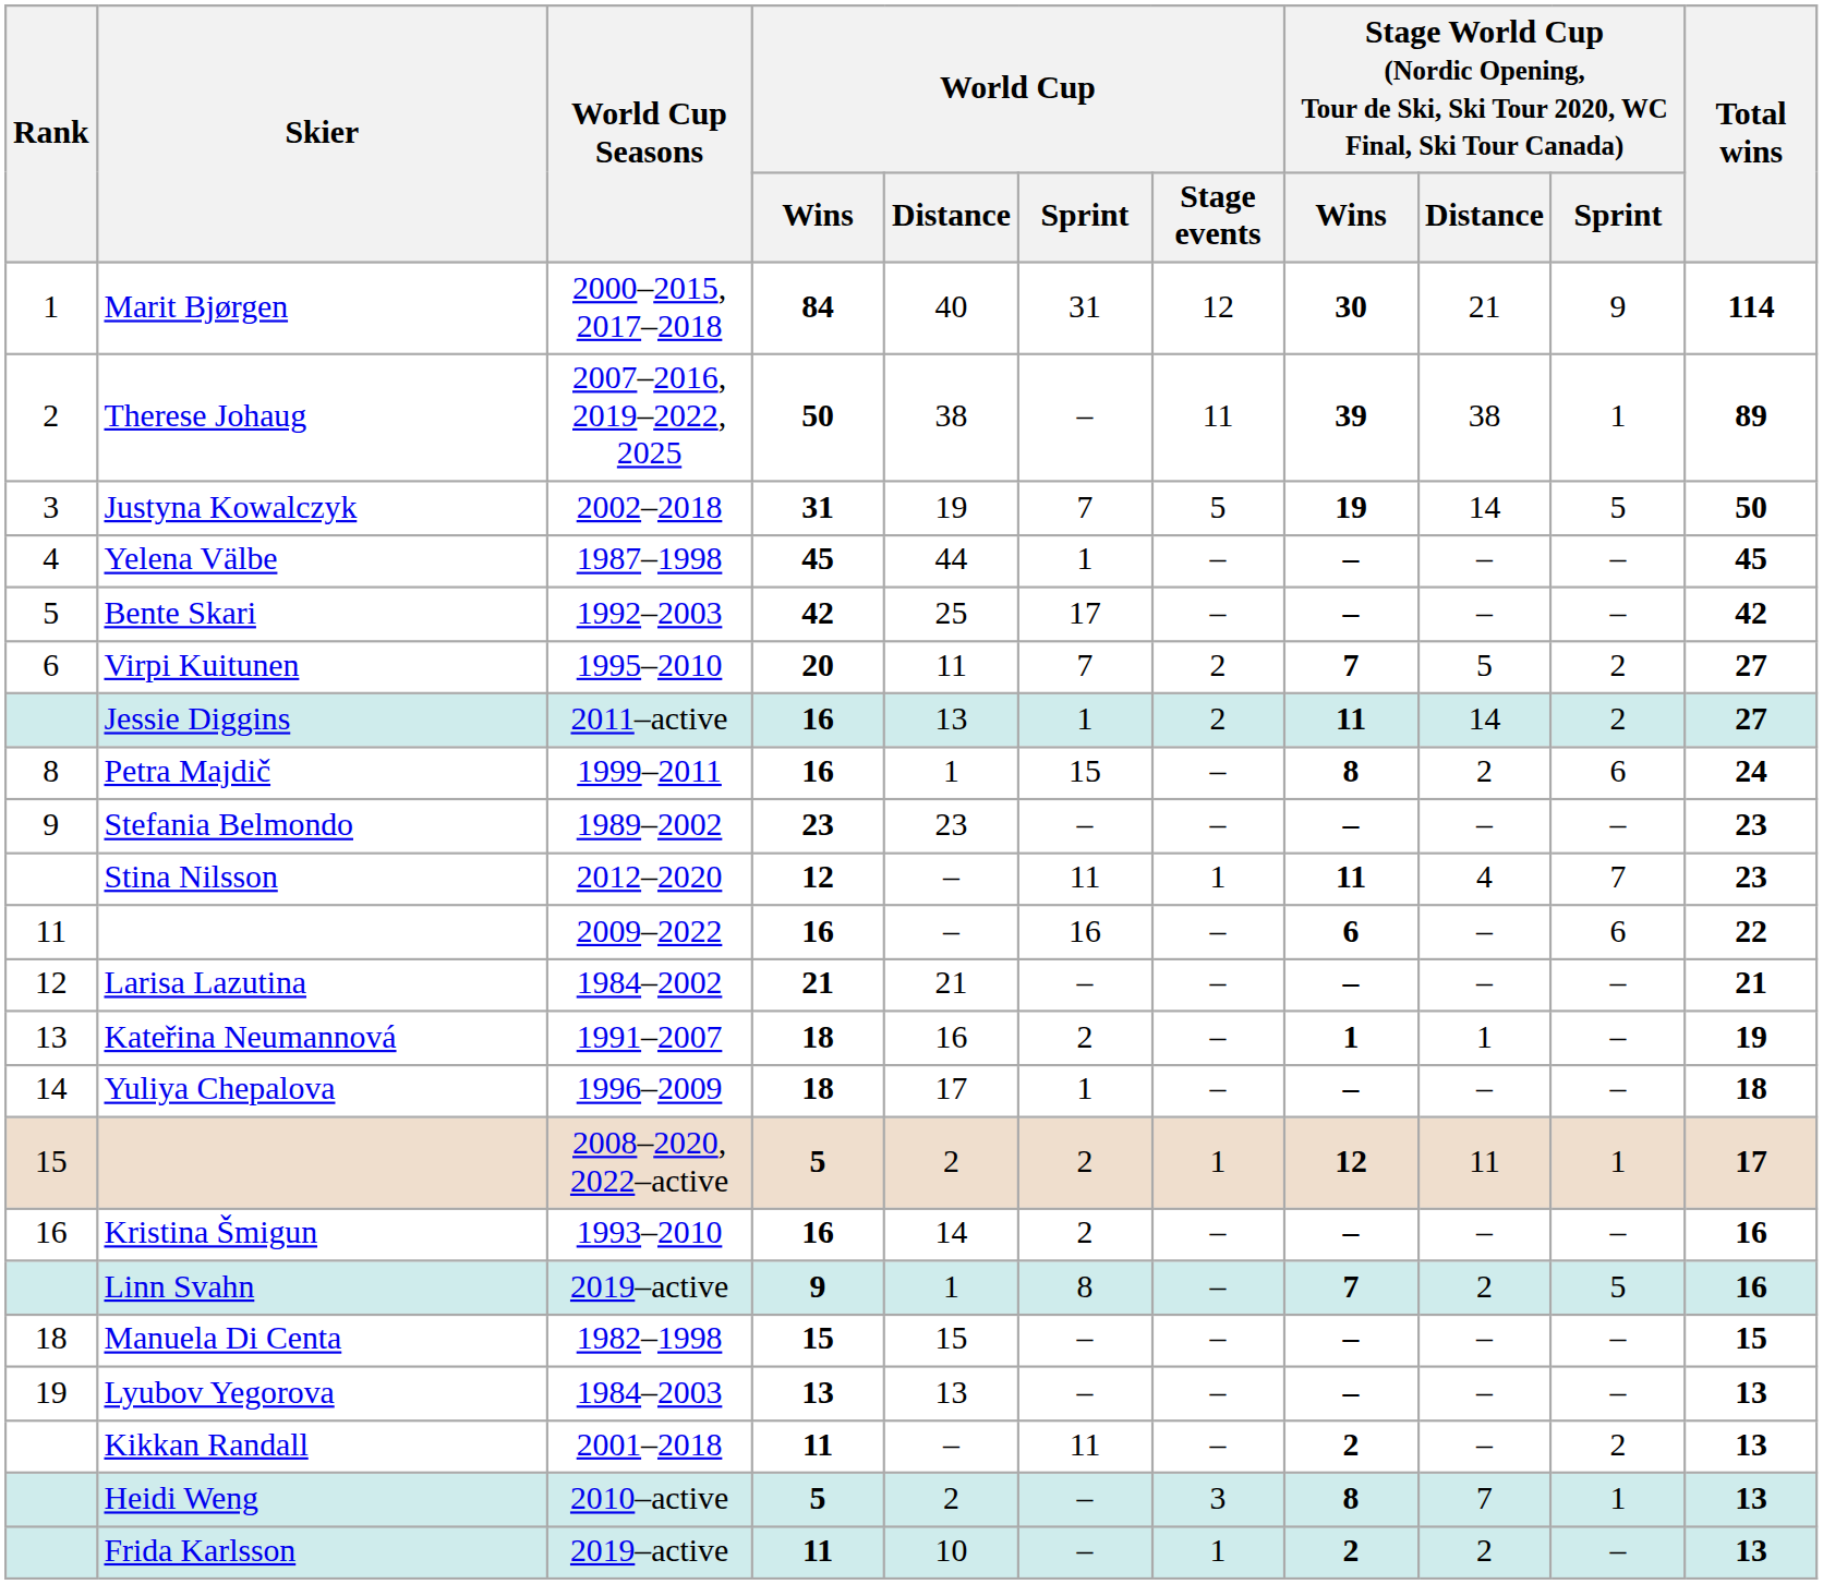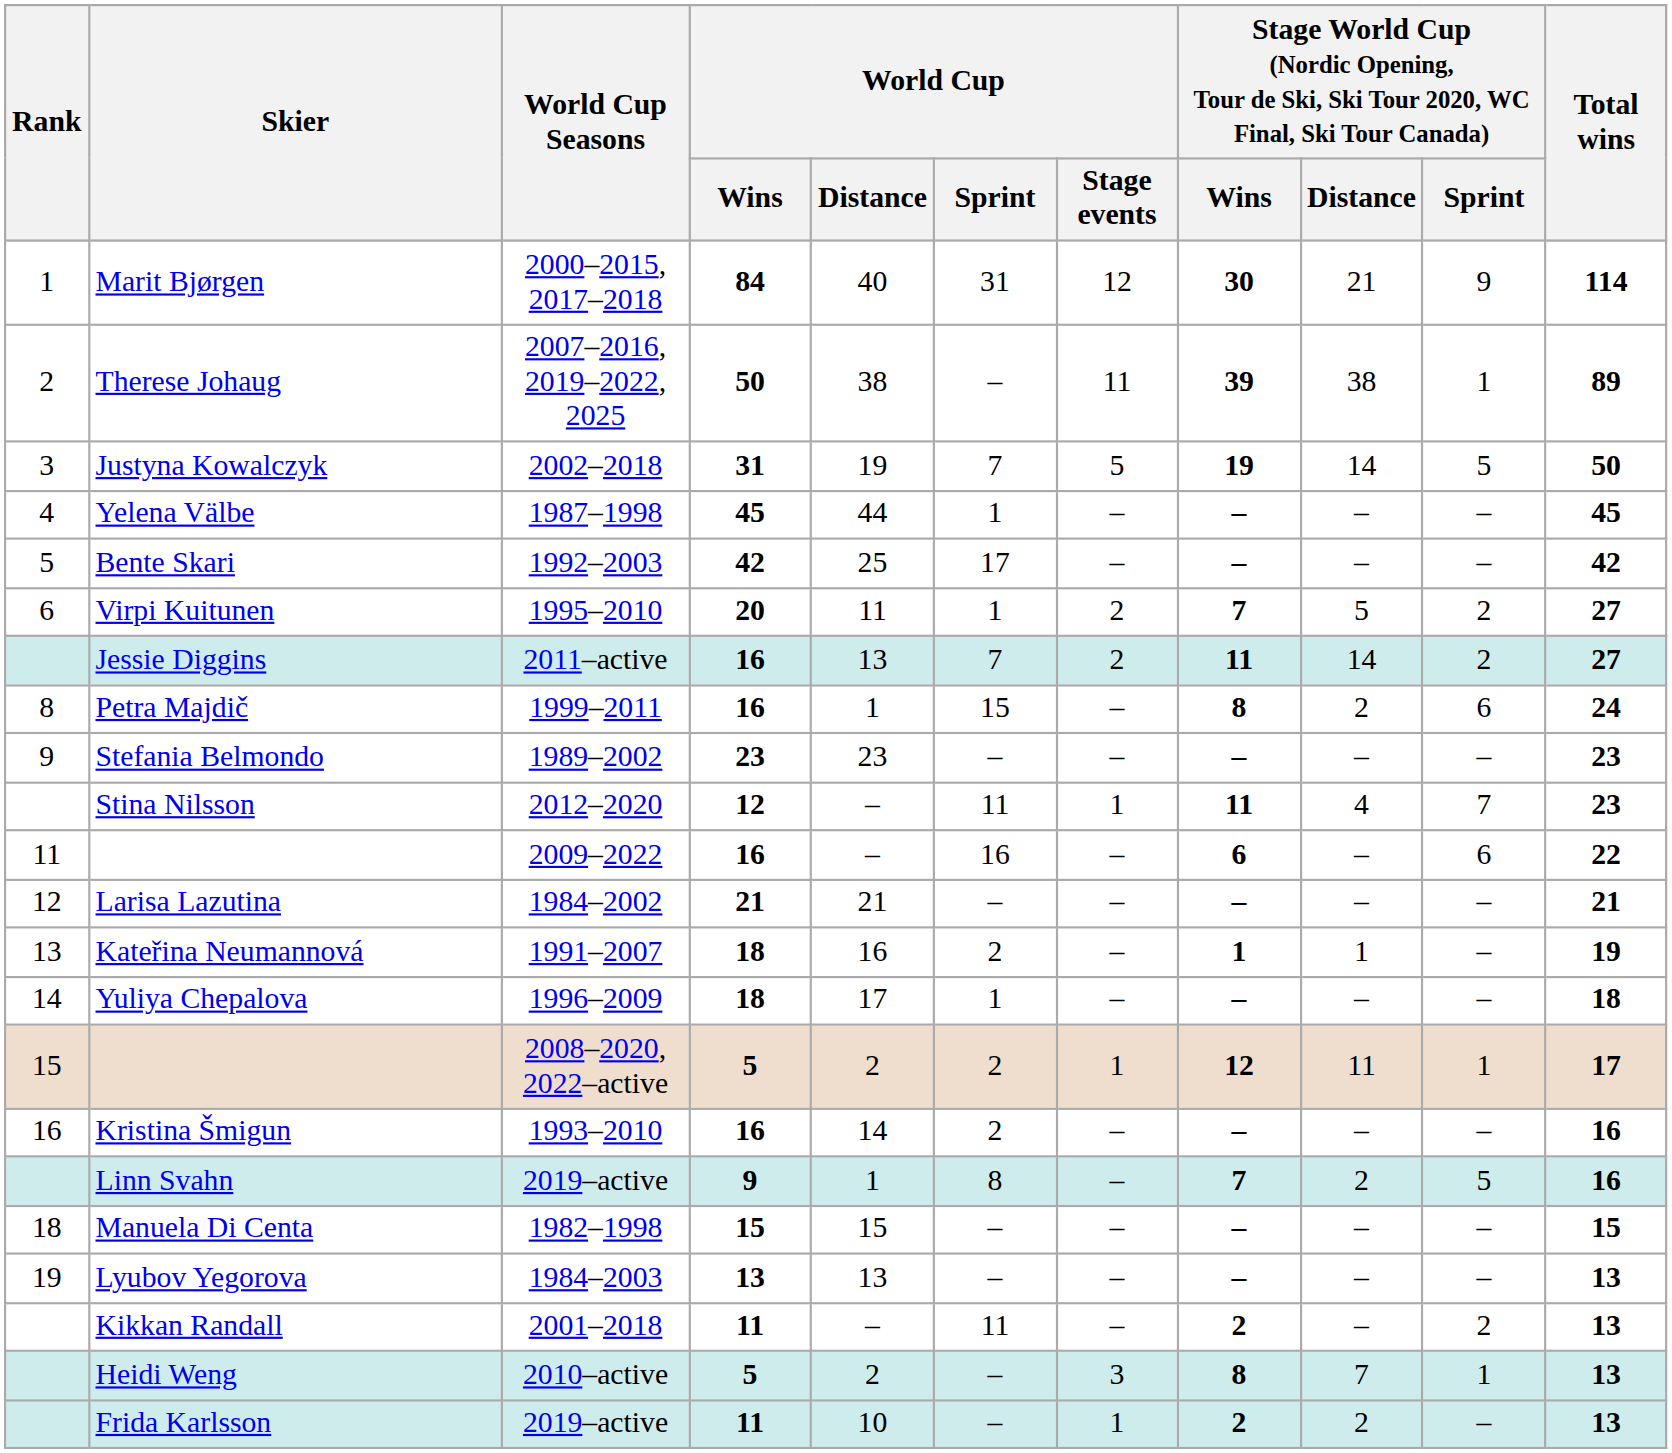 <table class="wikitable plainrowheaders" style="background:#fff; font-size:86%; line-height:16px; border:gray solid 1px">
 <tr style="background:#ccc; text-align:center;">
 <th rowspan="2" style="width:20px;">Rank</th>
 <th rowspan="2" style="width:185px;">Skier</th>
 <th rowspan="2" style="width:80px;">World Cup Seasons</th>
 <th colspan="4"  style="text-align:center; width:100px;">World Cup</th>
 <th colspan="3"  style="text-align:center; width:100px;">Stage World Cup<br><small>(Nordic Opening,<br>Tour de Ski, Ski Tour 2020, WC Final, Ski Tour Canada)</small></th>
 <th rowspan="2"  style="text-align:center; width:50px;">Total wins</th>
 </tr>
 <tr>
 <th style="text-align:center; width:50px;">Wins</th>
 <th style="text-align:center; width:50px;">Distance</th>
 <th style="text-align:center; width:50px;">Sprint</th>
 <th style="text-align:center; width:50px;">Stage events</th>
 <th style="text-align:center; width:50px;">Wins</th>
 <th style="text-align:center; width:50px;">Distance</th>
 <th style="text-align:center; width:50px;">Sprint</th>
 </tr>
 <tr align=center>
 <td>1</td>
 <td align=left> <a href='#'>Marit Bjørgen</a></td>
 <td><a href='#'>2000</a>–<a href='#'>2015</a>, <a href='#'>2017</a>–<a href='#'>2018</a></td>
 <td><strong>84</strong></td>
 <td>40</td>
 <td>31</td>
 <td>12</td>
 <td><strong>30</strong></td>
 <td>21</td>
 <td>9</td>
 <td><strong>114</strong></td>
 </tr>
 <tr align=center>
 <td>2</td>
 <td align=left> <a href='#'>Therese Johaug</a></td>
 <td><a href='#'>2007</a>–<a href='#'>2016</a>, <a href='#'>2019</a>–<a href='#'>2022</a>, <a href='#'>2025</a></td>
 <td><strong>50</strong></td>
 <td>38</td>
 <td>–</td>
 <td>11</td>
 <td><strong>39</strong></td>
 <td>38</td>
 <td>1</td>
 <td><strong>89</strong></td>
 </tr>
 <tr align=center>
 <td>3</td>
 <td align=left> <a href='#'>Justyna Kowalczyk</a></td>
 <td><a href='#'>2002</a>–<a href='#'>2018</a></td>
 <td><strong>31</strong></td>
 <td>19</td>
 <td>7</td>
 <td>5</td>
 <td><strong>19</strong></td>
 <td>14</td>
 <td>5</td>
 <td><strong>50</strong></td>
 </tr>
 <tr align=center>
 <td>4</td>
 <td align=left> <a href='#'>Yelena Välbe</a></td>
 <td><a href='#'>1987</a>–<a href='#'>1998</a></td>
 <td><strong>45</strong></td>
 <td>44</td>
 <td>1</td>
 <td>–</td>
 <td><strong>–</strong></td>
 <td>–</td>
 <td>–</td>
 <td><strong>45</strong></td>
 </tr>
 <tr align=center>
 <td>5</td>
 <td align=left> <a href='#'>Bente Skari</a></td>
 <td><a href='#'>1992</a>–<a href='#'>2003</a></td>
 <td><strong>42</strong></td>
 <td>25</td>
 <td>17</td>
 <td>–</td>
 <td><strong>–</strong></td>
 <td>–</td>
 <td>–</td>
 <td><strong>42</strong></td>
 </tr>
 <tr align=center>
 <td>6</td>
 <td align=left> <a href='#'>Virpi Kuitunen</a></td>
 <td><a href='#'>1995</a>–<a href='#'>2010</a></td>
 <td><strong>20</strong></td>
 <td>11</td>
-<td>7</td>
+<td>1</td>
 <td>2</td>
 <td><strong>7</strong></td>
 <td>5</td>
 <td>2</td>
 <td><strong>27</strong></td>
 </tr>
 <tr style="background:#cfecec; text-align:center;">
 <td></td>
 <td align=left> <a href='#'>Jessie Diggins</a></td>
 <td><a href='#'>2011</a>–active</td>
 <td><strong>16</strong></td>
 <td>13</td>
-<td>1</td>
+<td>7</td>
 <td>2</td>
 <td><strong>11</strong></td>
 <td>14</td>
 <td>2</td>
 <td><strong>27</strong></td>
 </tr>
 <tr align=center>
 <td>8</td>
 <td align=left> <a href='#'>Petra Majdič</a></td>
 <td align=center><a href='#'>1999</a>–<a href='#'>2011</a></td>
 <td><strong>16</strong></td>
 <td>1</td>
 <td>15</td>
 <td>–</td>
 <td><strong>8</strong></td>
 <td>2</td>
 <td>6</td>
 <td><strong>24</strong></td>
 </tr>
 <tr align=center>
 <td>9</td>
 <td align=left> <a href='#'>Stefania Belmondo</a></td>
 <td><a href='#'>1989</a>–<a href='#'>2002</a></td>
 <td><strong>23</strong></td>
 <td>23</td>
 <td>–</td>
 <td>–</td>
 <td><strong>–</strong></td>
 <td>–</td>
 <td>–</td>
 <td><strong>23</strong></td>
 </tr>
 <tr align=center>
 <td></td>
 <td align=left> <a href='#'>Stina Nilsson</a></td>
 <td><a href='#'>2012</a>–<a href='#'>2020</a></td>
 <td><strong>12</strong></td>
 <td>–</td>
 <td>11</td>
 <td>1</td>
 <td><strong>11</strong></td>
 <td>4</td>
 <td>7</td>
 <td><strong>23</strong></td>
 </tr>
 <tr align=center>
 <td>11</td>
 <td align=left></td>
 <td nowrap><a href='#'>2009</a>–<a href='#'>2022</a></td>
 <td><strong>16</strong></td>
 <td>–</td>
 <td>16</td>
 <td>–</td>
 <td><strong>6</strong></td>
 <td>–</td>
 <td>6</td>
 <td><strong>22</strong></td>
 </tr>
 <tr align=center>
 <td>12</td>
 <td align=left> <a href='#'>Larisa Lazutina</a></td>
 <td><a href='#'>1984</a>–<a href='#'>2002</a></td>
 <td><strong>21</strong></td>
 <td>21</td>
 <td>–</td>
 <td>–</td>
 <td><strong>–</strong></td>
 <td>–</td>
 <td>–</td>
 <td><strong>21</strong></td>
 </tr>
 <tr align=center>
 <td>13</td>
 <td align=left> <a href='#'>Kateřina Neumannová</a></td>
 <td><a href='#'>1991</a>–<a href='#'>2007</a></td>
 <td><strong>18</strong></td>
 <td>16</td>
 <td>2</td>
 <td>–</td>
 <td><strong>1</strong></td>
 <td>1</td>
 <td>–</td>
 <td><strong>19</strong></td>
 </tr>
 <tr align=center>
 <td>14</td>
 <td align=left> <a href='#'>Yuliya Chepalova</a></td>
 <td><a href='#'>1996</a>–<a href='#'>2009</a></td>
 <td><strong>18</strong></td>
 <td>17</td>
 <td>1</td>
 <td>–</td>
 <td><strong>–</strong></td>
 <td>–</td>
 <td>–</td>
 <td><strong>18</strong></td>
 </tr>
 <tr style="background:#efdecd; text-align:center;">
 <td>15</td>
 <td align=left></td>
 <td><a href='#'>2008</a>–<a href='#'>2020</a>, <a href='#'>2022</a>–active</td>
 <td><strong>5</strong></td>
 <td>2</td>
 <td>2</td>
 <td>1</td>
 <td><strong>12</strong></td>
 <td>11</td>
 <td>1</td>
 <td><strong>17</strong></td>
 </tr>
 <tr align=center>
 <td>16</td>
 <td align=left> <a href='#'>Kristina Šmigun</a></td>
 <td><a href='#'>1993</a>–<a href='#'>2010</a></td>
 <td><strong>16</strong></td>
 <td>14</td>
 <td>2</td>
 <td>–</td>
 <td><strong>–</strong></td>
 <td>–</td>
 <td>–</td>
 <td><strong>16</strong></td>
 </tr>
 <tr style="background:#cfecec; text-align:center;">
 <td></td>
 <td align=left> <a href='#'>Linn Svahn</a></td>
 <td><a href='#'>2019</a>–active</td>
 <td><strong>9</strong></td>
 <td>1</td>
 <td>8</td>
 <td>–</td>
 <td><strong>7</strong></td>
 <td>2</td>
 <td>5</td>
 <td><strong>16</strong></td>
 </tr>
 <tr align=center>
 <td>18</td>
 <td align=left> <a href='#'>Manuela Di Centa</a></td>
 <td><a href='#'>1982</a>–<a href='#'>1998</a></td>
 <td><strong>15</strong></td>
 <td>15</td>
 <td>–</td>
 <td>–</td>
 <td><strong>–</strong></td>
 <td>–</td>
 <td>–</td>
 <td><strong>15</strong></td>
 </tr>
 <tr align=center>
 <td>19</td>
 <td align=left> <a href='#'>Lyubov Yegorova</a></td>
 <td><a href='#'>1984</a>–<a href='#'>2003</a></td>
 <td><strong>13</strong></td>
 <td>13</td>
 <td>–</td>
 <td>–</td>
 <td><strong>–</strong></td>
 <td>–</td>
 <td>–</td>
 <td><strong>13</strong></td>
 </tr>
 <tr align=center>
 <td></td>
 <td align=left> <a href='#'>Kikkan Randall</a></td>
 <td><a href='#'>2001</a>–<a href='#'>2018</a></td>
 <td><strong>11</strong></td>
 <td>–</td>
 <td>11</td>
 <td>–</td>
 <td><strong>2</strong></td>
 <td>–</td>
 <td>2</td>
 <td><strong>13</strong></td>
 </tr>
 <tr style="background:#cfecec; text-align:center;">
 <td></td>
 <td align=left> <a href='#'>Heidi Weng</a></td>
 <td><a href='#'>2010</a>–active</td>
 <td><strong>5</strong></td>
 <td>2</td>
 <td>–</td>
 <td>3</td>
 <td><strong>8</strong></td>
 <td>7</td>
 <td>1</td>
 <td><strong>13</strong></td>
 </tr>
 <tr style="background:#cfecec; text-align:center;">
 <td></td>
 <td align=left> <a href='#'>Frida Karlsson</a></td>
 <td><a href='#'>2019</a>–active</td>
 <td><strong>11</strong></td>
 <td>10</td>
 <td>–</td>
 <td>1</td>
 <td><strong>2</strong></td>
 <td>2</td>
 <td>–</td>
 <td><strong>13</strong></td>
 </tr>
 </table>
